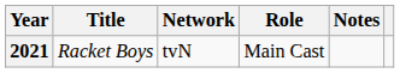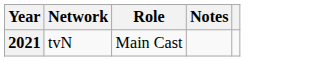 <table class="wikitable sortable plainrowheaders">
 <tr>
 <th scope="col">Year</th>
-<th scope="col">Title</th>
 <th scope="col">Network</th>
 <th scope="col">Role</th>
 <th scope="col">Notes</th>
 <th scope="col" class="unsortable"></th>
 </tr>
 <tr>
 <th scope="row">2021</th>
-<td><em>Racket Boys</em> </td>
 <td>tvN</td>
 <td>Main Cast</td>
 <td></td>
 <td></td>
 </tr>
 </table>
